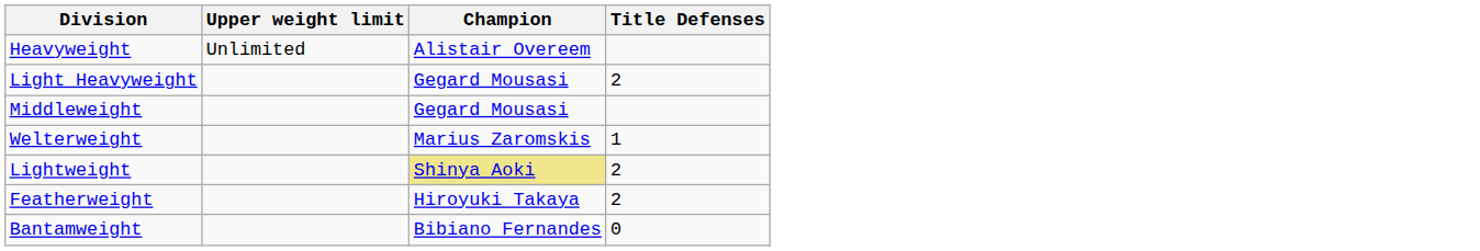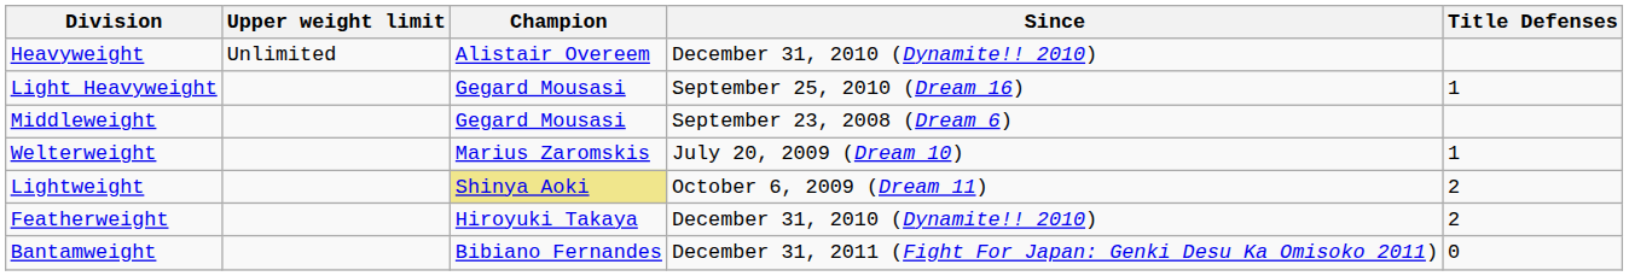 <table class="wikitable">
 <tr>
 <th>Division</th>
 <th>Upper weight limit</th>
 <th>Champion</th>
+<th>Since</th>
 <th>Title Defenses</th>
 </tr>
 <tr>
 <td><a href='#'>Heavyweight</a></td>
 <td>Unlimited</td>
 <td> <a href='#'>Alistair Overeem</a></td>
+<td>December 31, 2010 (<em><a href='#'>Dynamite!! 2010</a></em>)</td>
 <td></td>
 </tr>
 <tr>
 <td><a href='#'>Light Heavyweight</a></td>
 <td></td>
 <td> <a href='#'>Gegard Mousasi</a></td>
-<td>2</td>
+<td>September 25, 2010 (<em><a href='#'>Dream 16</a></em>)</td>
+<td>1</td>
 </tr>
 <tr>
 <td><a href='#'>Middleweight</a></td>
 <td></td>
 <td> <a href='#'>Gegard Mousasi</a></td>
+<td>September 23, 2008 (<em><a href='#'>Dream 6</a></em>)</td>
 <td></td>
 </tr>
 <tr>
 <td><a href='#'>Welterweight</a></td>
 <td></td>
 <td> <a href='#'>Marius Zaromskis</a></td>
+<td>July 20, 2009 (<em><a href='#'>Dream 10</a></em>)</td>
 <td>1</td>
 </tr>
 <tr>
 <td><a href='#'>Lightweight</a></td>
 <td></td>
 <td style="background: khaki;"> <a href='#'>Shinya Aoki</a></td>
+<td>October 6, 2009 (<em><a href='#'>Dream 11</a></em>)</td>
 <td>2</td>
 </tr>
 <tr>
 <td><a href='#'>Featherweight</a></td>
 <td></td>
 <td> <a href='#'>Hiroyuki Takaya</a></td>
+<td>December 31, 2010 (<em><a href='#'>Dynamite!! 2010</a></em>)</td>
 <td>2</td>
 </tr>
 <tr>
 <td><a href='#'>Bantamweight</a></td>
 <td></td>
 <td> <a href='#'>Bibiano Fernandes</a></td>
+<td>December 31, 2011 (<em><a href='#'>Fight For Japan: Genki Desu Ka Omisoko 2011</a></em>)</td>
 <td>0</td>
 </tr>
 </table>
